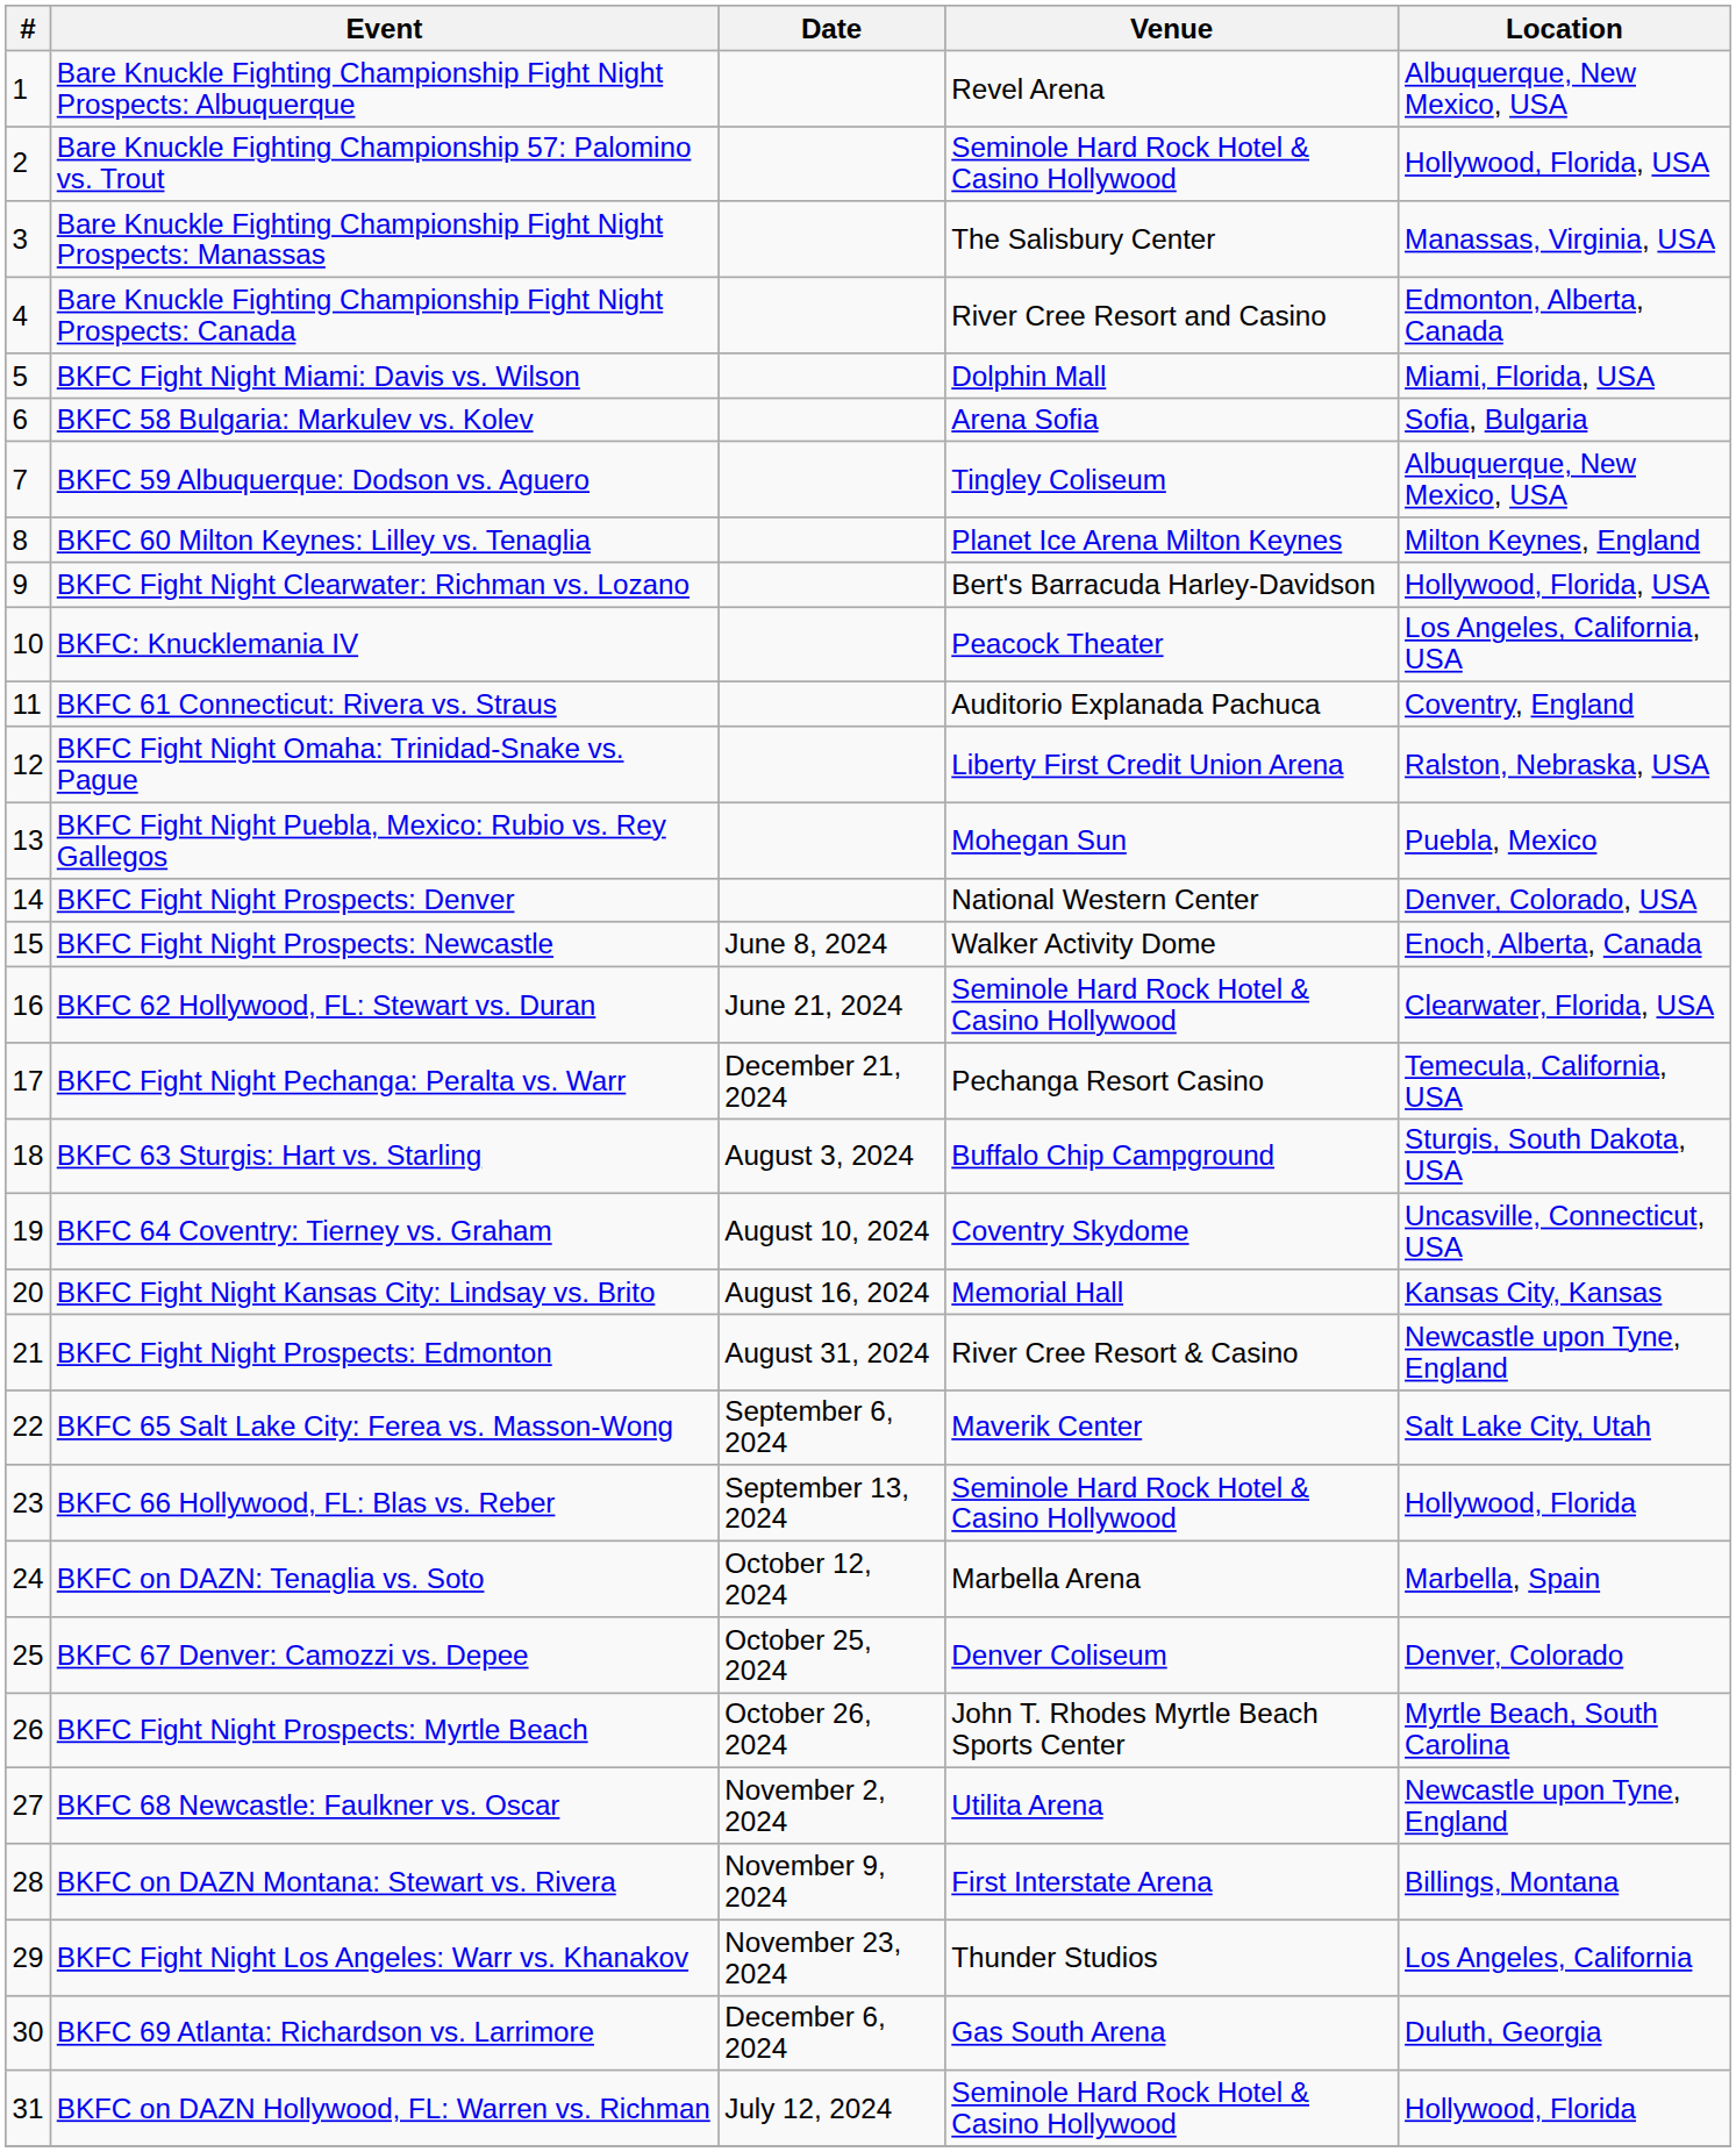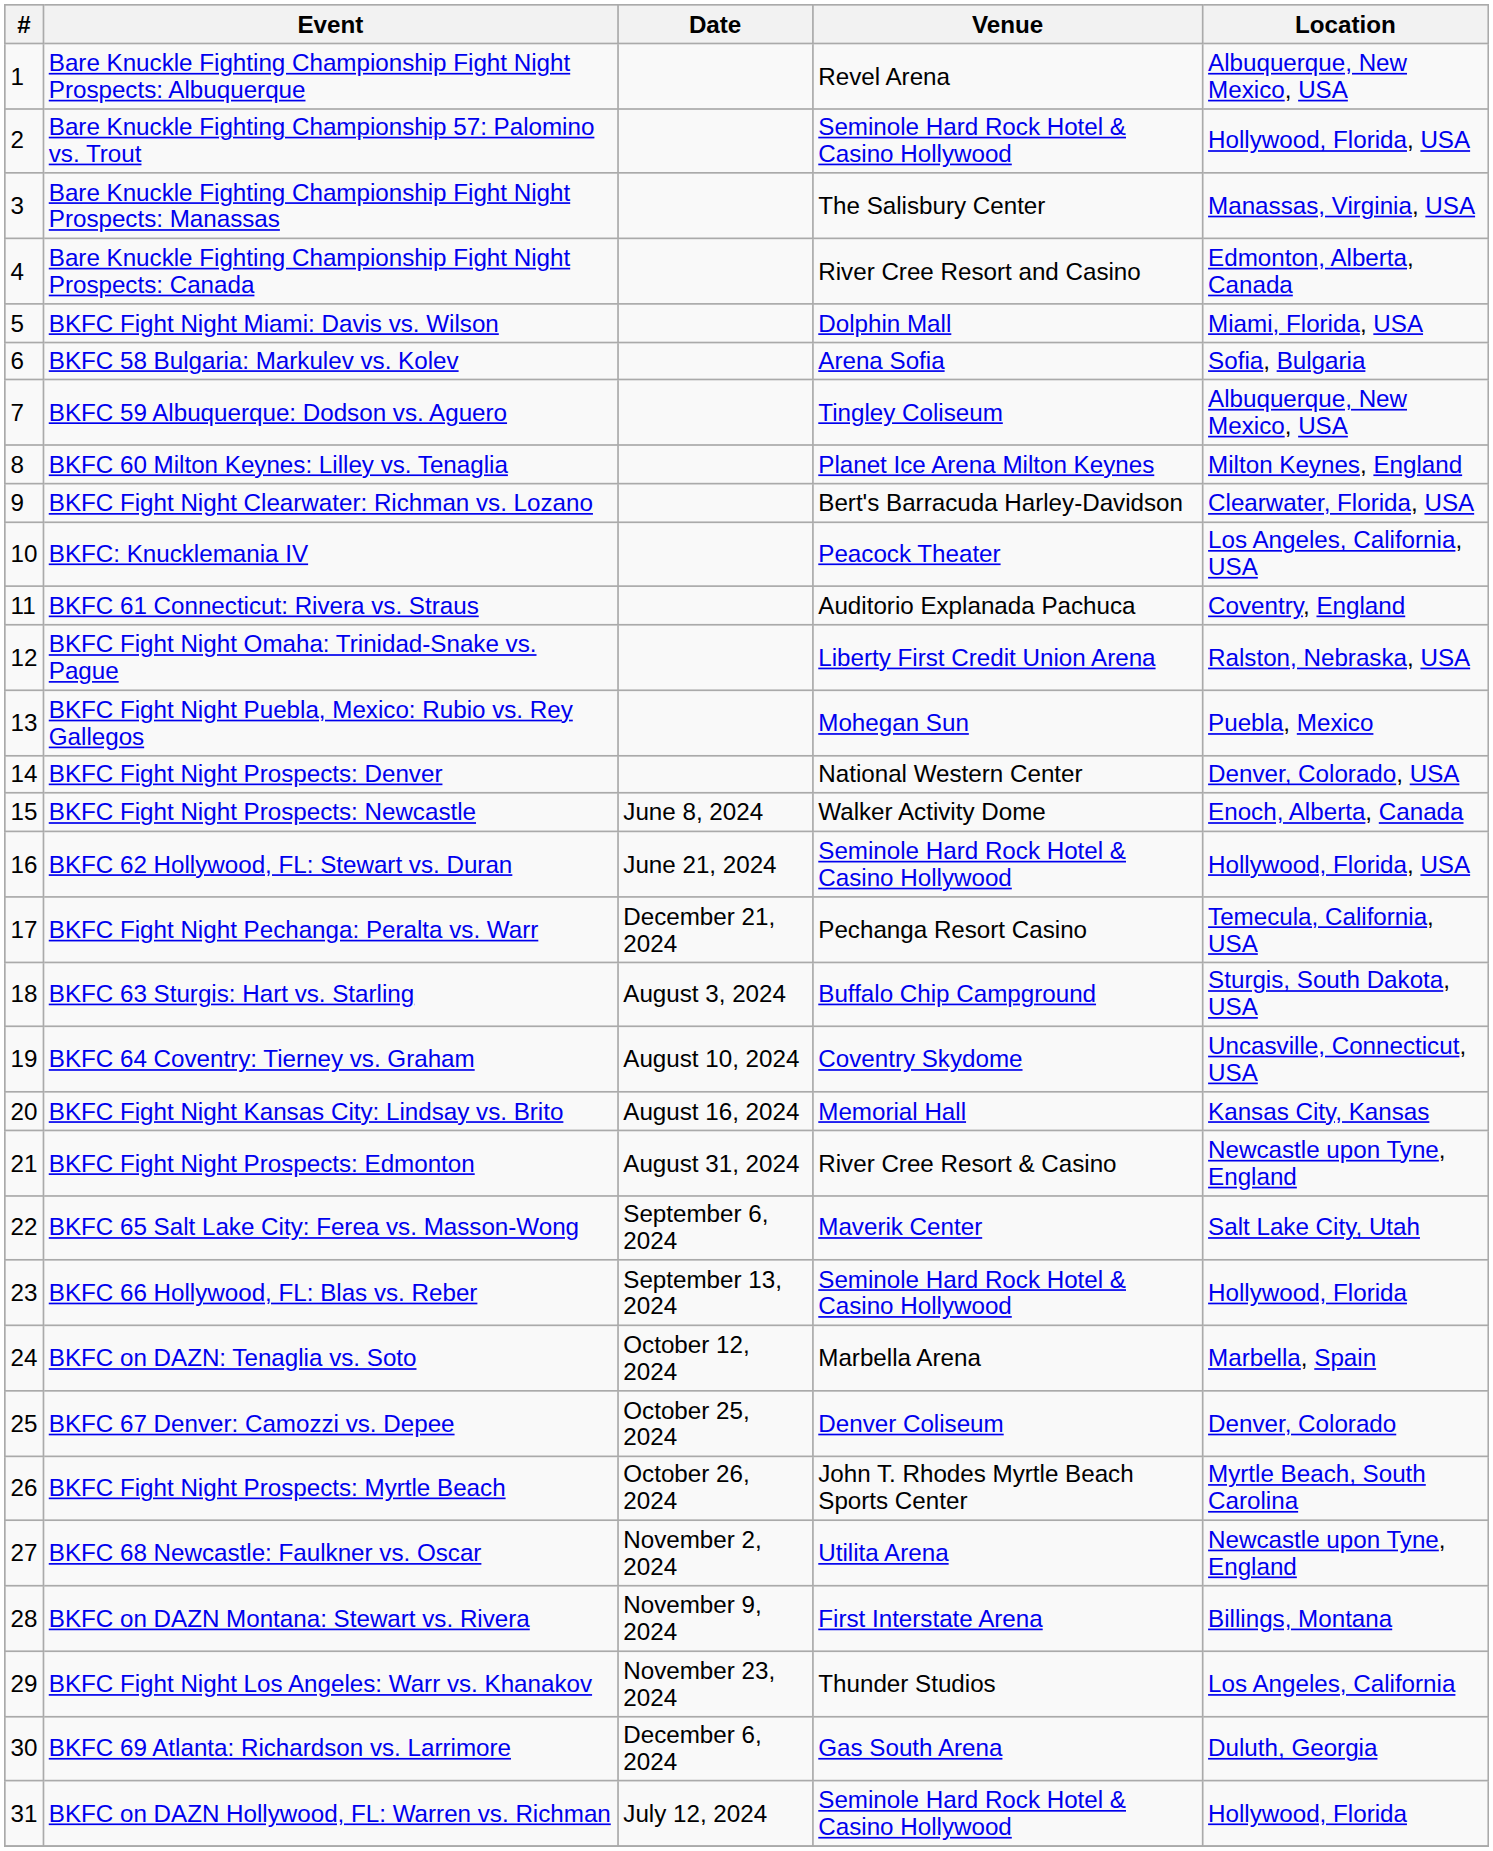 <table class="sortable wikitable succession-box" style="margin:1.0em auto; font-size:90%;">
 <tr>
 <th scope="col">#</th>
 <th scope="col">Event</th>
 <th scope="col">Date</th>
 <th scope="col">Venue</th>
 <th scope="col">Location</th>
 </tr>
 <tr>
 <td>1</td>
 <td><a href='#'>Bare Knuckle Fighting Championship Fight Night Prospects: Albuquerque</a></td>
 <td></td>
 <td>Revel Arena</td>
 <td> <a href='#'>Albuquerque, New Mexico</a>, <a href='#'>USA</a></td>
 </tr>
 <tr>
 <td>2</td>
 <td><a href='#'>Bare Knuckle Fighting Championship 57: Palomino vs. Trout</a></td>
 <td></td>
 <td><a href='#'>Seminole Hard Rock Hotel & Casino Hollywood</a></td>
 <td> <a href='#'>Hollywood, Florida</a>, <a href='#'>USA</a></td>
 </tr>
 <tr>
 <td>3</td>
 <td><a href='#'>Bare Knuckle Fighting Championship Fight Night Prospects: Manassas</a></td>
 <td></td>
 <td>The Salisbury Center</td>
 <td> <a href='#'>Manassas, Virginia</a>, <a href='#'>USA</a></td>
 </tr>
 <tr>
 <td>4</td>
 <td><a href='#'>Bare Knuckle Fighting Championship Fight Night Prospects: Canada</a></td>
 <td></td>
 <td>River Cree Resort and Casino</td>
 <td> <a href='#'>Edmonton, Alberta</a>, <a href='#'>Canada</a></td>
 </tr>
 <tr>
 <td>5</td>
 <td><a href='#'>BKFC Fight Night Miami: Davis vs. Wilson</a></td>
 <td></td>
 <td><a href='#'>Dolphin Mall</a></td>
 <td> <a href='#'>Miami, Florida</a>, <a href='#'>USA</a></td>
 </tr>
 <tr>
 <td>6</td>
 <td><a href='#'>BKFC 58 Bulgaria: Markulev vs. Kolev</a></td>
 <td></td>
 <td><a href='#'>Arena Sofia</a></td>
 <td> <a href='#'>Sofia</a>, <a href='#'>Bulgaria</a></td>
 </tr>
 <tr>
 <td>7</td>
 <td><a href='#'>BKFC 59 Albuquerque: Dodson vs. Aguero</a></td>
 <td></td>
 <td><a href='#'>Tingley Coliseum</a></td>
 <td> <a href='#'>Albuquerque, New Mexico</a>, <a href='#'>USA</a></td>
 </tr>
 <tr>
 <td>8</td>
 <td><a href='#'>BKFC 60 Milton Keynes: Lilley vs. Tenaglia</a></td>
 <td></td>
 <td><a href='#'>Planet Ice Arena Milton Keynes</a></td>
 <td> <a href='#'>Milton Keynes</a>, <a href='#'>England</a></td>
 </tr>
 <tr>
 <td>9</td>
 <td><a href='#'>BKFC Fight Night Clearwater: Richman vs. Lozano</a></td>
 <td></td>
 <td>Bert's Barracuda Harley-Davidson</td>
-<td> <a href='#'>Hollywood, Florida</a>, <a href='#'>USA</a></td>
+<td> <a href='#'>Clearwater, Florida</a>, <a href='#'>USA</a></td>
 </tr>
 <tr>
 <td>10</td>
 <td><a href='#'>BKFC: Knucklemania IV</a></td>
 <td></td>
 <td><a href='#'>Peacock Theater</a></td>
 <td> <a href='#'>Los Angeles, California</a>, <a href='#'>USA</a></td>
 </tr>
 <tr>
 <td>11</td>
 <td><a href='#'>BKFC 61 Connecticut: Rivera vs. Straus</a></td>
 <td></td>
 <td>Auditorio Explanada Pachuca</td>
 <td> <a href='#'>Coventry</a>, <a href='#'>England</a></td>
 </tr>
 <tr>
 <td>12</td>
 <td><a href='#'>BKFC Fight Night Omaha: Trinidad-Snake vs. Pague</a></td>
 <td></td>
 <td><a href='#'>Liberty First Credit Union Arena</a></td>
 <td> <a href='#'>Ralston, Nebraska</a>, <a href='#'>USA</a></td>
 </tr>
 <tr>
 <td>13</td>
 <td><a href='#'>BKFC Fight Night Puebla, Mexico: Rubio vs. Rey Gallegos</a></td>
 <td></td>
 <td><a href='#'>Mohegan Sun</a></td>
 <td> <a href='#'>Puebla</a>, <a href='#'>Mexico</a></td>
 </tr>
 <tr>
 <td>14</td>
 <td><a href='#'>BKFC Fight Night Prospects: Denver</a></td>
 <td></td>
 <td>National Western Center</td>
 <td> <a href='#'>Denver, Colorado</a>, <a href='#'>USA</a></td>
 </tr>
 <tr>
 <td>15</td>
 <td><a href='#'>BKFC Fight Night Prospects: Newcastle</a></td>
 <td>June 8, 2024</td>
 <td>Walker Activity Dome</td>
 <td> <a href='#'>Enoch, Alberta</a>, <a href='#'>Canada</a></td>
 </tr>
 <tr>
 <td>16</td>
 <td><a href='#'>BKFC 62 Hollywood, FL: Stewart vs. Duran</a></td>
 <td>June 21, 2024</td>
 <td><a href='#'>Seminole Hard Rock Hotel & Casino Hollywood</a></td>
-<td> <a href='#'>Clearwater, Florida</a>, <a href='#'>USA</a></td>
+<td> <a href='#'>Hollywood, Florida</a>, <a href='#'>USA</a></td>
 </tr>
 <tr>
 <td>17</td>
 <td><a href='#'>BKFC Fight Night Pechanga: Peralta vs. Warr</a></td>
 <td>December 21, 2024</td>
 <td>Pechanga Resort Casino</td>
 <td> <a href='#'>Temecula, California</a>, <a href='#'>USA</a></td>
 </tr>
 <tr>
 <td>18</td>
 <td><a href='#'>BKFC 63 Sturgis: Hart vs. Starling</a></td>
 <td>August 3, 2024</td>
 <td><a href='#'>Buffalo Chip Campground</a></td>
 <td> <a href='#'>Sturgis, South Dakota</a>, <a href='#'>USA</a></td>
 </tr>
 <tr>
 <td>19</td>
 <td><a href='#'>BKFC 64 Coventry: Tierney vs. Graham</a></td>
 <td>August 10, 2024</td>
 <td><a href='#'>Coventry Skydome</a></td>
 <td> <a href='#'>Uncasville, Connecticut</a>, <a href='#'>USA</a></td>
 </tr>
 <tr>
 <td>20</td>
 <td><a href='#'>BKFC Fight Night Kansas City: Lindsay vs. Brito</a></td>
 <td>August 16, 2024</td>
 <td><a href='#'>Memorial Hall</a></td>
 <td> <a href='#'>Kansas City, Kansas</a></td>
 </tr>
 <tr>
 <td>21</td>
 <td><a href='#'>BKFC Fight Night Prospects: Edmonton</a></td>
 <td>August 31, 2024</td>
 <td>River Cree Resort & Casino</td>
 <td> <a href='#'>Newcastle upon Tyne</a>, <a href='#'>England</a></td>
 </tr>
 <tr>
 <td>22</td>
 <td><a href='#'>BKFC 65 Salt Lake City: Ferea vs. Masson-Wong</a></td>
 <td>September 6, 2024</td>
 <td><a href='#'>Maverik Center</a></td>
 <td> <a href='#'>Salt Lake City, Utah</a></td>
 </tr>
 <tr>
 <td>23</td>
 <td><a href='#'>BKFC 66 Hollywood, FL: Blas vs. Reber</a></td>
 <td>September 13, 2024</td>
 <td><a href='#'>Seminole Hard Rock Hotel & Casino Hollywood</a></td>
 <td> <a href='#'>Hollywood, Florida</a></td>
 </tr>
 <tr>
 <td>24</td>
 <td><a href='#'>BKFC on DAZN: Tenaglia vs. Soto</a></td>
 <td>October 12, 2024</td>
 <td>Marbella Arena</td>
 <td> <a href='#'>Marbella</a>, <a href='#'>Spain</a></td>
 </tr>
 <tr>
 <td>25</td>
 <td><a href='#'>BKFC 67 Denver: Camozzi vs. Depee</a></td>
 <td>October 25, 2024</td>
 <td><a href='#'>Denver Coliseum</a></td>
 <td> <a href='#'>Denver, Colorado</a></td>
 </tr>
 <tr>
 <td>26</td>
 <td><a href='#'>BKFC Fight Night Prospects: Myrtle Beach</a></td>
 <td>October 26, 2024</td>
 <td>John T. Rhodes Myrtle Beach Sports Center</td>
 <td> <a href='#'>Myrtle Beach, South Carolina</a></td>
 </tr>
 <tr>
 <td>27</td>
 <td><a href='#'>BKFC 68 Newcastle: Faulkner vs. Oscar</a></td>
 <td>November 2, 2024</td>
 <td><a href='#'>Utilita Arena</a></td>
 <td> <a href='#'>Newcastle upon Tyne</a>, <a href='#'>England</a></td>
 </tr>
 <tr>
 <td>28</td>
 <td><a href='#'>BKFC on DAZN Montana: Stewart vs. Rivera</a></td>
 <td>November 9, 2024</td>
 <td><a href='#'>First Interstate Arena</a></td>
 <td> <a href='#'>Billings, Montana</a></td>
 </tr>
 <tr>
 <td>29</td>
 <td><a href='#'>BKFC Fight Night Los Angeles: Warr vs. Khanakov</a></td>
 <td>November 23, 2024</td>
 <td>Thunder Studios</td>
 <td> <a href='#'>Los Angeles, California</a></td>
 </tr>
 <tr>
 <td>30</td>
 <td><a href='#'>BKFC 69 Atlanta: Richardson vs. Larrimore</a></td>
 <td>December 6, 2024</td>
 <td><a href='#'>Gas South Arena</a></td>
 <td> <a href='#'>Duluth, Georgia</a></td>
 </tr>
 <tr>
 <td>31</td>
 <td><a href='#'>BKFC on DAZN Hollywood, FL: Warren vs. Richman</a></td>
 <td>July 12, 2024</td>
 <td><a href='#'>Seminole Hard Rock Hotel & Casino Hollywood</a></td>
 <td> <a href='#'>Hollywood, Florida</a></td>
 </tr>
 <tr>
 </tr>
 </table>
